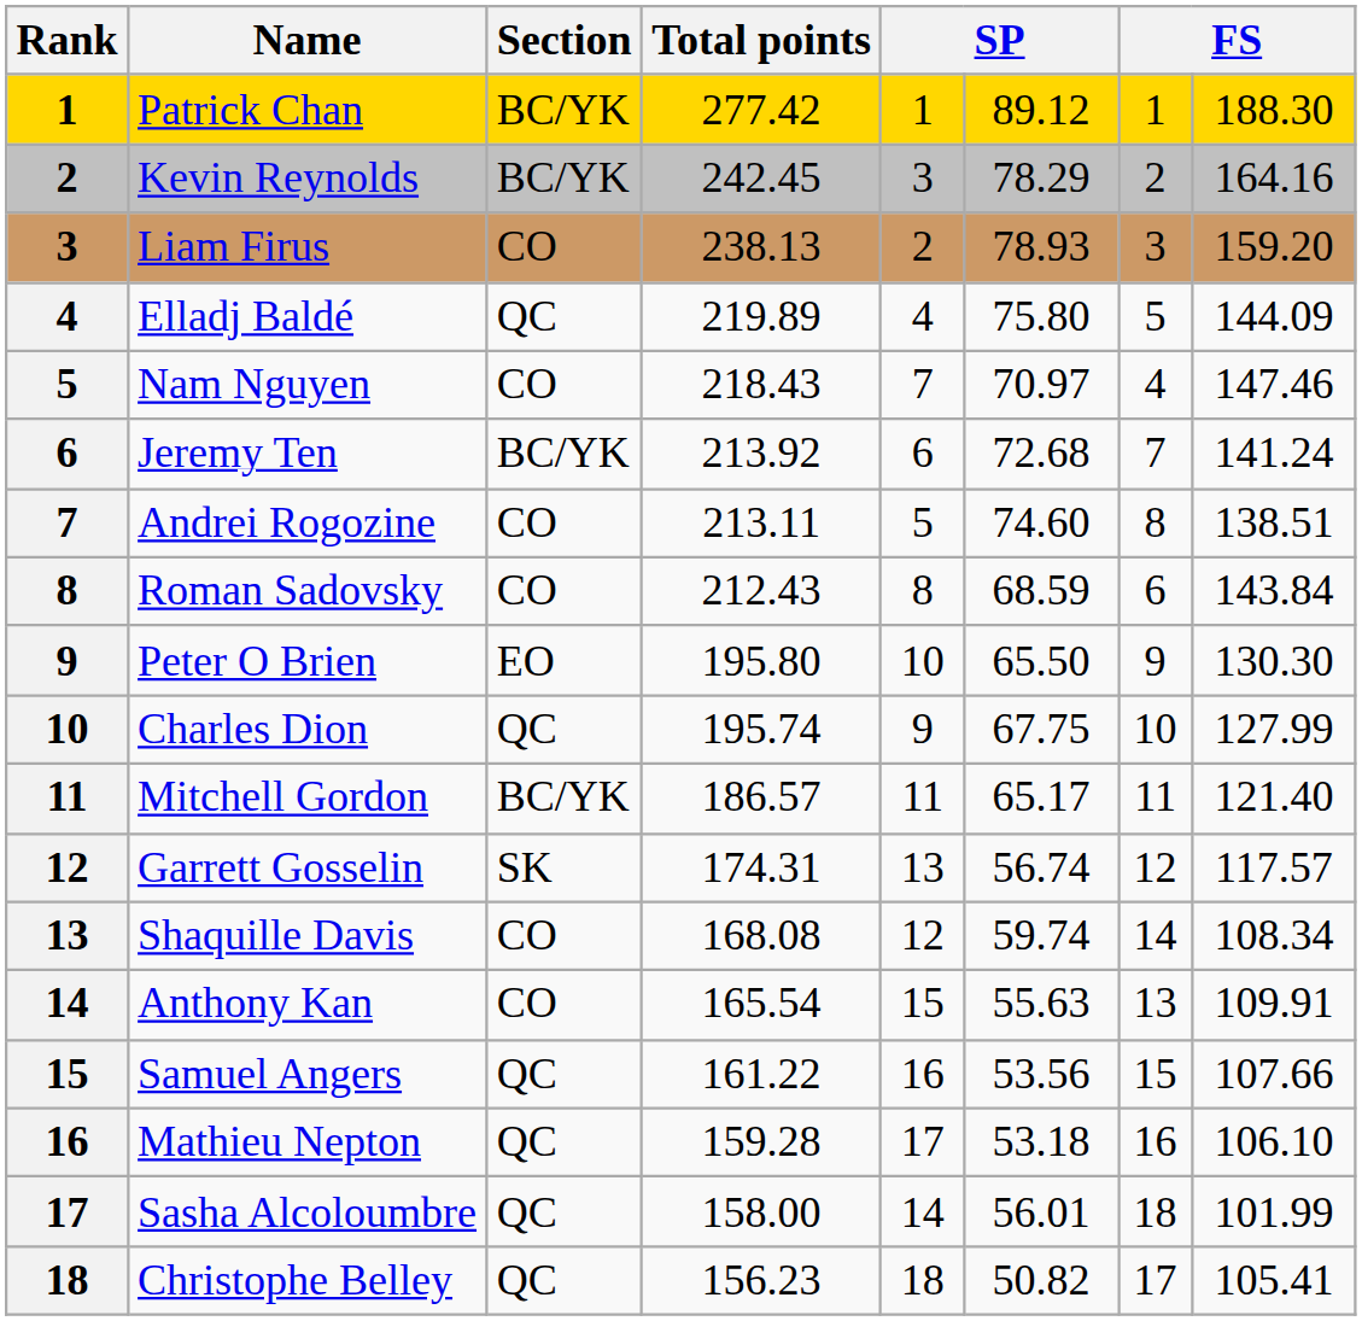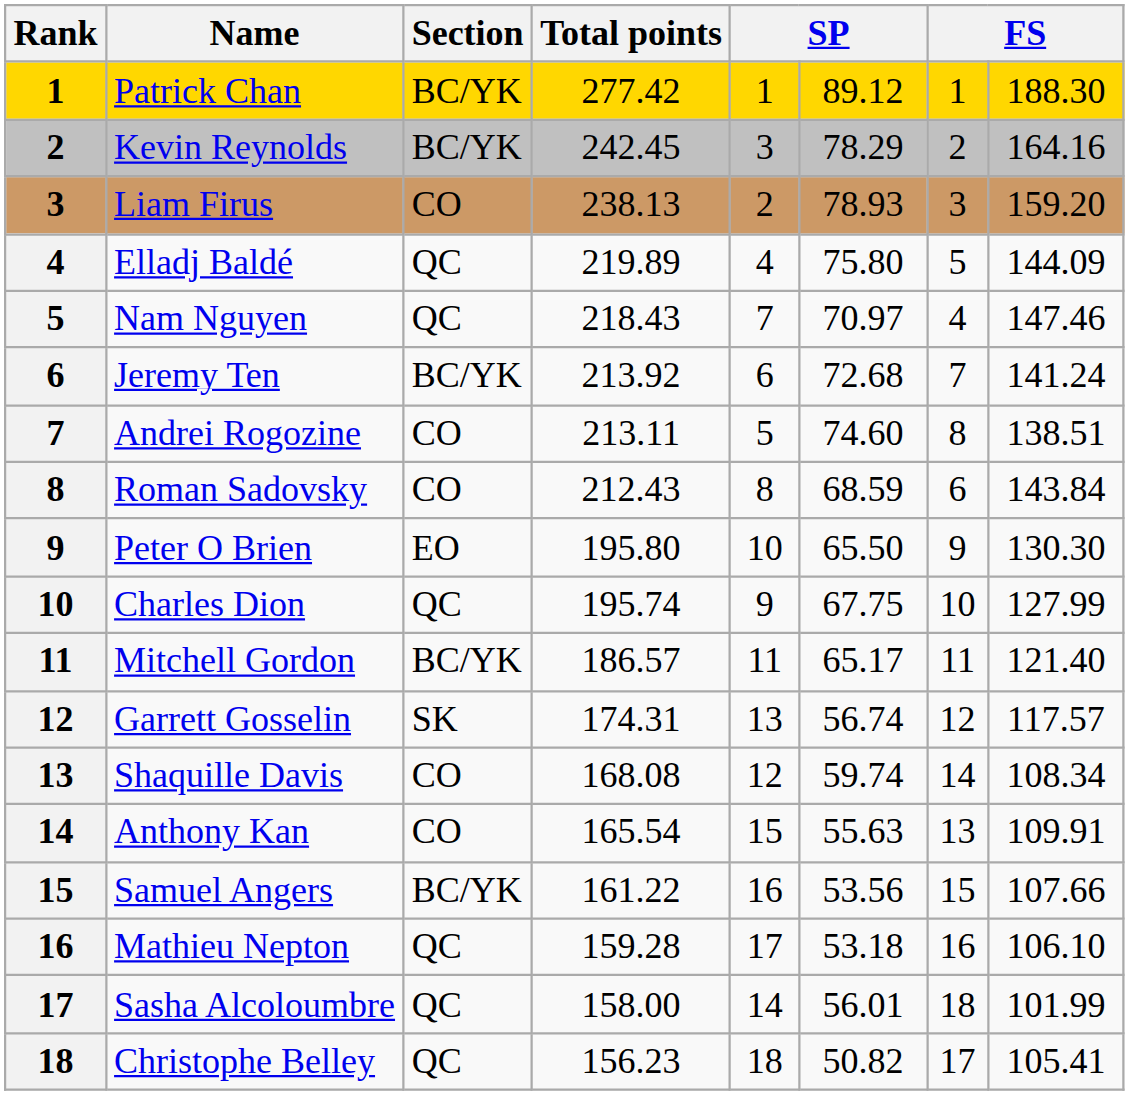 <table class="wikitable sortable">
 <tr>
 <th>Rank</th>
 <th>Name</th>
 <th>Section</th>
 <th>Total points</th>
 <th colspan="2" width="80px"><a href='#'>SP</a></th>
 <th colspan="2" width="80px"><a href='#'>FS</a></th>
 </tr>
 <tr bgcolor="gold">
 <td align="center"><strong>1</strong></td>
 <td><a href='#'>Patrick Chan</a></td>
 <td>BC/YK</td>
 <td align="center">277.42</td>
 <td align="center">1</td>
 <td align="center">89.12</td>
 <td align="center">1</td>
 <td align="center">188.30</td>
 </tr>
 <tr bgcolor="silver">
 <td align="center"><strong>2</strong></td>
 <td><a href='#'>Kevin Reynolds</a></td>
 <td>BC/YK</td>
 <td align="center">242.45</td>
 <td align="center">3</td>
 <td align="center">78.29</td>
 <td align="center">2</td>
 <td align="center">164.16</td>
 </tr>
 <tr bgcolor="cc9966">
 <td align="center"><strong>3</strong></td>
 <td><a href='#'>Liam Firus</a></td>
 <td>CO</td>
 <td align="center">238.13</td>
 <td align="center">2</td>
 <td align="center">78.93</td>
 <td align="center">3</td>
 <td align="center">159.20</td>
 </tr>
 <tr>
 <th>4</th>
 <td><a href='#'>Elladj Baldé</a></td>
 <td>QC</td>
 <td align="center">219.89</td>
 <td align="center">4</td>
 <td align="center">75.80</td>
 <td align="center">5</td>
 <td align="center">144.09</td>
 </tr>
 <tr>
 <th>5</th>
 <td><a href='#'>Nam Nguyen</a></td>
-<td>CO</td>
+<td>QC</td>
 <td align="center">218.43</td>
 <td align="center">7</td>
 <td align="center">70.97</td>
 <td align="center">4</td>
 <td align="center">147.46</td>
 </tr>
 <tr>
 <th>6</th>
 <td><a href='#'>Jeremy Ten</a></td>
 <td>BC/YK</td>
 <td align="center">213.92</td>
 <td align="center">6</td>
 <td align="center">72.68</td>
 <td align="center">7</td>
 <td align="center">141.24</td>
 </tr>
 <tr>
 <th>7</th>
 <td><a href='#'>Andrei Rogozine</a></td>
 <td>CO</td>
 <td align="center">213.11</td>
 <td align="center">5</td>
 <td align="center">74.60</td>
 <td align="center">8</td>
 <td align="center">138.51</td>
 </tr>
 <tr>
 <th>8</th>
 <td><a href='#'>Roman Sadovsky</a></td>
 <td>CO</td>
 <td align="center">212.43</td>
 <td align="center">8</td>
 <td align="center">68.59</td>
 <td align="center">6</td>
 <td align="center">143.84</td>
 </tr>
 <tr>
 <th>9</th>
 <td><a href='#'>Peter O Brien</a></td>
 <td>EO</td>
 <td align="center">195.80</td>
 <td align="center">10</td>
 <td align="center">65.50</td>
 <td align="center">9</td>
 <td align="center">130.30</td>
 </tr>
 <tr>
 <th>10</th>
 <td><a href='#'>Charles Dion</a></td>
 <td>QC</td>
 <td align="center">195.74</td>
 <td align="center">9</td>
 <td align="center">67.75</td>
 <td align="center">10</td>
 <td align="center">127.99</td>
 </tr>
 <tr>
 <th>11</th>
 <td><a href='#'>Mitchell Gordon</a></td>
 <td>BC/YK</td>
 <td align="center">186.57</td>
 <td align="center">11</td>
 <td align="center">65.17</td>
 <td align="center">11</td>
 <td align="center">121.40</td>
 </tr>
 <tr>
 <th>12</th>
 <td><a href='#'>Garrett Gosselin</a></td>
 <td>SK</td>
 <td align="center">174.31</td>
 <td align="center">13</td>
 <td align="center">56.74</td>
 <td align="center">12</td>
 <td align="center">117.57</td>
 </tr>
 <tr>
 <th>13</th>
 <td><a href='#'>Shaquille Davis</a></td>
 <td>CO</td>
 <td align="center">168.08</td>
 <td align="center">12</td>
 <td align="center">59.74</td>
 <td align="center">14</td>
 <td align="center">108.34</td>
 </tr>
 <tr>
 <th>14</th>
 <td><a href='#'>Anthony Kan</a></td>
 <td>CO</td>
 <td align="center">165.54</td>
 <td align="center">15</td>
 <td align="center">55.63</td>
 <td align="center">13</td>
 <td align="center">109.91</td>
 </tr>
 <tr>
 <th>15</th>
 <td><a href='#'>Samuel Angers</a></td>
-<td>QC</td>
+<td>BC/YK</td>
 <td align="center">161.22</td>
 <td align="center">16</td>
 <td align="center">53.56</td>
 <td align="center">15</td>
 <td align="center">107.66</td>
 </tr>
 <tr>
 <th>16</th>
 <td><a href='#'>Mathieu Nepton</a></td>
 <td>QC</td>
 <td align="center">159.28</td>
 <td align="center">17</td>
 <td align="center">53.18</td>
 <td align="center">16</td>
 <td align="center">106.10</td>
 </tr>
 <tr>
 <th>17</th>
 <td><a href='#'>Sasha Alcoloumbre</a></td>
 <td>QC</td>
 <td align="center">158.00</td>
 <td align="center">14</td>
 <td align="center">56.01</td>
 <td align="center">18</td>
 <td align="center">101.99</td>
 </tr>
 <tr>
 <th>18</th>
 <td><a href='#'>Christophe Belley</a></td>
 <td>QC</td>
 <td align="center">156.23</td>
 <td align="center">18</td>
 <td align="center">50.82</td>
 <td align="center">17</td>
 <td align="center">105.41</td>
 </tr>
 </table>
